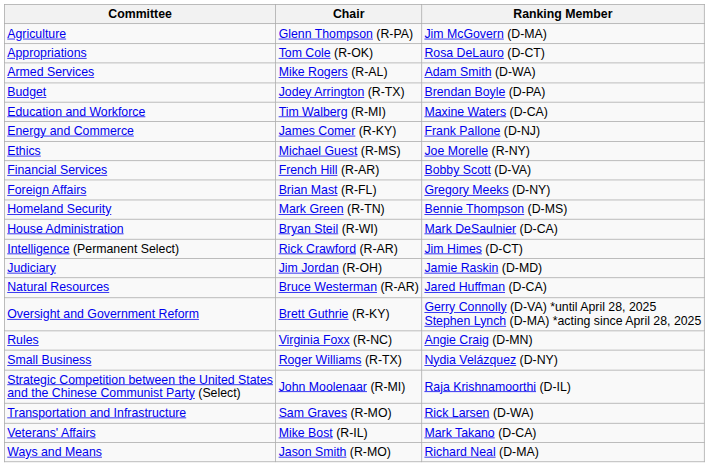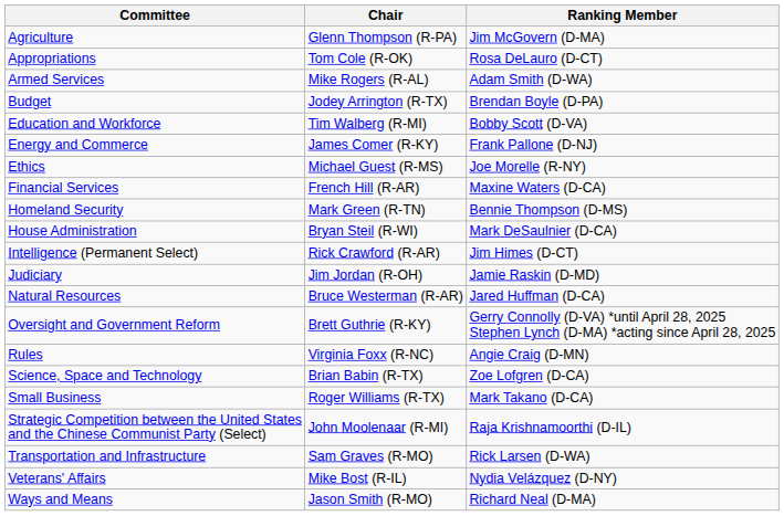 <table class="wikitable">
 <tr>
 <th>Committee</th>
 <th>Chair</th>
 <th>Ranking Member</th>
 </tr>
 <tr>
 <td><a href='#'>Agriculture</a></td>
 <td><a href='#'>Glenn Thompson</a> (R-PA)</td>
 <td><a href='#'>Jim McGovern</a> (D-MA)</td>
 </tr>
 <tr>
 <td><a href='#'>Appropriations</a></td>
 <td><a href='#'>Tom Cole</a> (R-OK)</td>
 <td><a href='#'>Rosa DeLauro</a> (D-CT)</td>
 </tr>
 <tr>
 <td><a href='#'>Armed Services</a></td>
 <td><a href='#'>Mike Rogers</a> (R-AL)</td>
 <td><a href='#'>Adam Smith</a> (D-WA)</td>
 </tr>
 <tr>
 <td><a href='#'>Budget</a></td>
 <td><a href='#'>Jodey Arrington</a> (R-TX)</td>
 <td><a href='#'>Brendan Boyle</a> (D-PA)</td>
 </tr>
 <tr>
 <td><a href='#'>Education and Workforce</a></td>
 <td><a href='#'>Tim Walberg</a> (R-MI)</td>
-<td><a href='#'>Maxine Waters</a> (D-CA)</td>
+<td><a href='#'>Bobby Scott</a> (D-VA)</td>
 </tr>
 <tr>
 <td><a href='#'>Energy and Commerce</a></td>
 <td><a href='#'>James Comer</a> (R-KY)</td>
 <td><a href='#'>Frank Pallone</a> (D-NJ)</td>
 </tr>
 <tr>
 <td><a href='#'>Ethics</a></td>
 <td><a href='#'>Michael Guest</a> (R-MS)</td>
 <td><a href='#'>Joe Morelle</a> (R-NY)</td>
 </tr>
 <tr>
 <td><a href='#'>Financial Services</a></td>
 <td><a href='#'>French Hill</a> (R-AR)</td>
-<td><a href='#'>Bobby Scott</a> (D-VA)</td>
-</tr>
-<tr>
-<td><a href='#'>Foreign Affairs</a></td>
-<td><a href='#'>Brian Mast</a> (R-FL)</td>
-<td><a href='#'>Gregory Meeks</a> (D-NY)</td>
+<td><a href='#'>Maxine Waters</a> (D-CA)</td>
 </tr>
 <tr>
 <td><a href='#'>Homeland Security</a></td>
 <td><a href='#'>Mark Green</a> (R-TN)</td>
 <td><a href='#'>Bennie Thompson</a> (D-MS)</td>
 </tr>
 <tr>
 <td><a href='#'>House Administration</a></td>
 <td><a href='#'>Bryan Steil</a> (R-WI)</td>
 <td><a href='#'>Mark DeSaulnier</a> (D-CA)</td>
 </tr>
 <tr>
 <td><a href='#'>Intelligence</a> (Permanent Select)</td>
 <td><a href='#'>Rick Crawford</a> (R-AR)</td>
 <td><a href='#'>Jim Himes</a> (D-CT)</td>
 </tr>
 <tr>
 <td><a href='#'>Judiciary</a></td>
 <td><a href='#'>Jim Jordan</a> (R-OH)</td>
 <td><a href='#'>Jamie Raskin</a> (D-MD)</td>
 </tr>
 <tr>
 <td><a href='#'>Natural Resources</a></td>
 <td><a href='#'>Bruce Westerman</a> (R-AR)</td>
 <td><a href='#'>Jared Huffman</a> (D-CA)</td>
 </tr>
 <tr>
 <td><a href='#'>Oversight and Government Reform</a></td>
 <td><a href='#'>Brett Guthrie</a> (R-KY)</td>
 <td><a href='#'>Gerry Connolly</a> (D-VA) *until April 28, 2025<br><a href='#'>Stephen Lynch</a> (D-MA) *acting since April 28, 2025</td>
 </tr>
 <tr>
 <td><a href='#'>Rules</a></td>
 <td><a href='#'>Virginia Foxx</a> (R-NC)</td>
 <td><a href='#'>Angie Craig</a> (D-MN)</td>
 </tr>
 <tr>
+<td><a href='#'>Science, Space and Technology</a></td>
+<td><a href='#'>Brian Babin</a> (R-TX)</td>
+<td><a href='#'>Zoe Lofgren</a> (D-CA)</td>
+</tr>
+<tr>
 <td><a href='#'>Small Business</a></td>
 <td><a href='#'>Roger Williams</a> (R-TX)</td>
-<td><a href='#'>Nydia Velázquez</a> (D-NY)</td>
+<td><a href='#'>Mark Takano</a> (D-CA)</td>
 </tr>
 <tr>
 <td><a href='#'>Strategic Competition between the United States<br>and the Chinese Communist Party</a> (Select)</td>
 <td><a href='#'>John Moolenaar</a> (R-MI)</td>
 <td><a href='#'>Raja Krishnamoorthi</a> (D-IL)</td>
 </tr>
 <tr>
 <td><a href='#'>Transportation and Infrastructure</a></td>
 <td><a href='#'>Sam Graves</a> (R-MO)</td>
 <td><a href='#'>Rick Larsen</a> (D-WA)</td>
 </tr>
 <tr>
 <td><a href='#'>Veterans' Affairs</a></td>
 <td><a href='#'>Mike Bost</a> (R-IL)</td>
-<td><a href='#'>Mark Takano</a> (D-CA)</td>
+<td><a href='#'>Nydia Velázquez</a> (D-NY)</td>
 </tr>
 <tr>
 <td><a href='#'>Ways and Means</a></td>
 <td><a href='#'>Jason Smith</a> (R-MO)</td>
 <td><a href='#'>Richard Neal</a> (D-MA)</td>
 </tr>
 </table>
